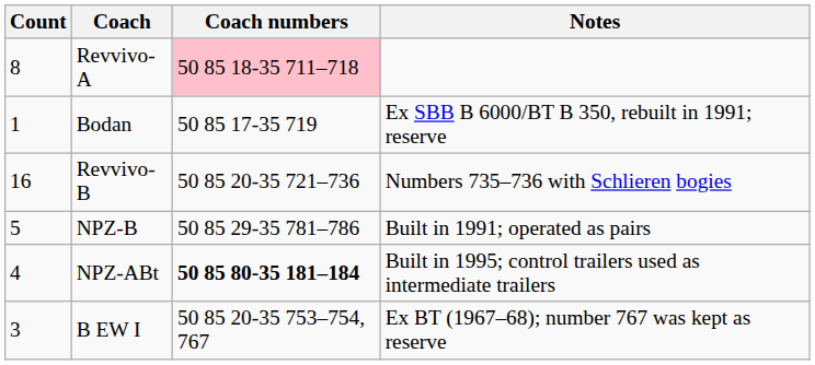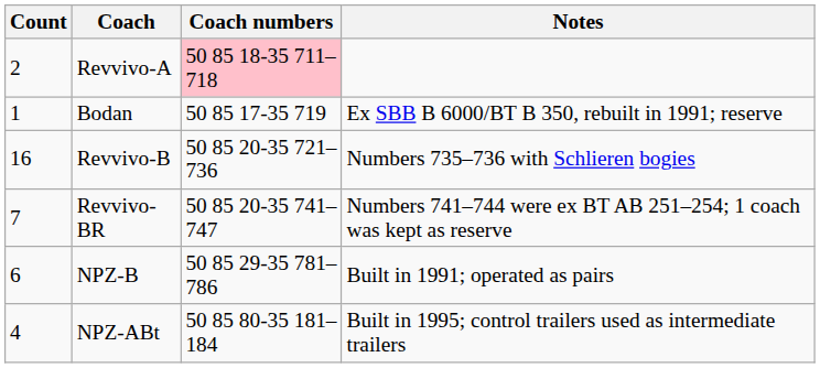 <table class="wikitable">
 <tr>
 <th>Count</th>
 <th>Coach</th>
 <th>Coach numbers</th>
 <th>Notes</th>
 </tr>
 <tr>
-<td>8</td>
+<td>2</td>
 <td>Revvivo-A</td>
 <td style="background: pink;">50 85 18-35 711–718</td>
 <td></td>
 </tr>
 <tr>
 <td>1</td>
 <td>Bodan</td>
 <td>50 85 17-35 719</td>
 <td>Ex <a href='#'>SBB</a> B 6000/BT B 350, rebuilt in 1991; reserve</td>
 </tr>
 <tr>
 <td>16</td>
 <td>Revvivo-B</td>
 <td>50 85 20-35 721–736</td>
 <td>Numbers 735–736 with <a href='#'>Schlieren</a> <a href='#'>bogies</a></td>
 </tr>
 <tr>
-<td>5</td>
+<td>7</td>
+<td>Revvivo-BR</td>
+<td>50 85 20-35 741–747</td>
+<td>Numbers 741–744 were ex BT AB 251–254; 1 coach was kept as reserve</td>
+</tr>
+<tr>
+<td>6</td>
 <td>NPZ-B</td>
 <td>50 85 29-35 781–786</td>
 <td>Built in 1991; operated as pairs</td>
 </tr>
 <tr>
 <td>4</td>
 <td>NPZ-ABt</td>
-<td><strong>50 85 80-35 181–184</strong></td>
+<td>50 85 80-35 181–184</td>
 <td>Built in 1995; control trailers used as intermediate trailers</td>
 </tr>
-<tr>
-<td>3</td>
-<td>B EW I</td>
-<td>50 85 20-35 753–754, 767</td>
-<td>Ex BT (1967–68); number 767 was kept as reserve</td>
-</tr>
 </table>
